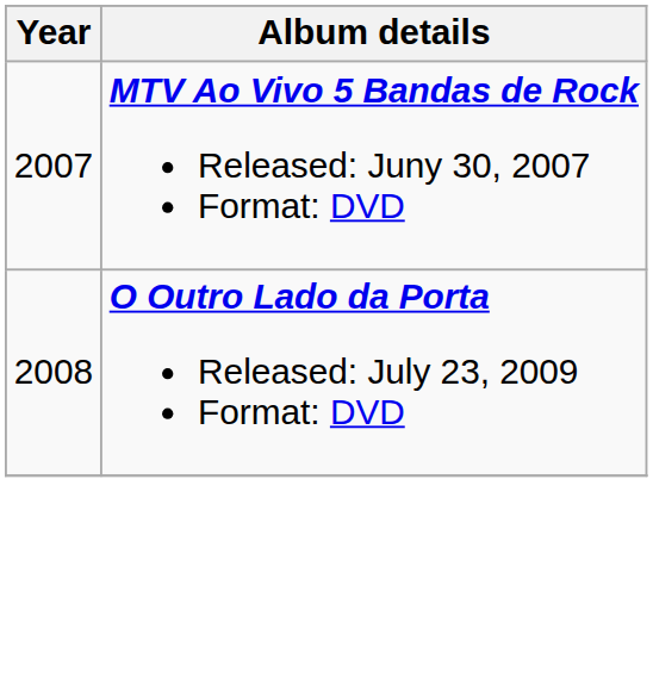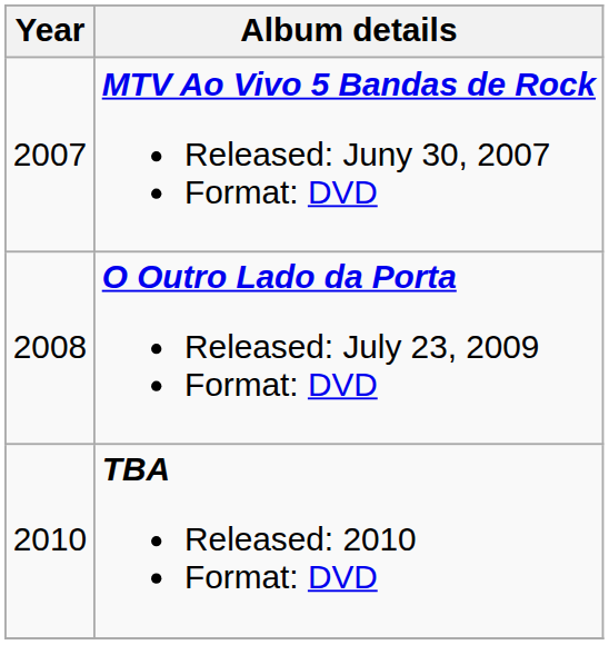 <table class="wikitable">
 <tr>
 <th align="left">Year</th>
 <th align="left">Album details</th>
 </tr>
 <tr>
 <td>2007</td>
 <td><strong><em><a href='#'>MTV Ao Vivo 5 Bandas de Rock</a></em></strong><br><ul><li>Released: Juny 30, 2007</li><li>Format: <a href='#'>DVD</a></li></ul></td>
 </tr>
 <tr>
 <td>2008</td>
 <td><strong><em><a href='#'>O Outro Lado da Porta</a></em></strong><br><ul><li>Released: July 23, 2009</li><li>Format: <a href='#'>DVD</a></li></ul></td>
 </tr>
 <tr>
+<td>2010</td>
+<td><strong><em>TBA</em></strong><br><ul><li>Released: 2010</li><li>Format: <a href='#'>DVD</a></li></ul></td>
+</tr>
+<tr>
 </tr>
 </table>
